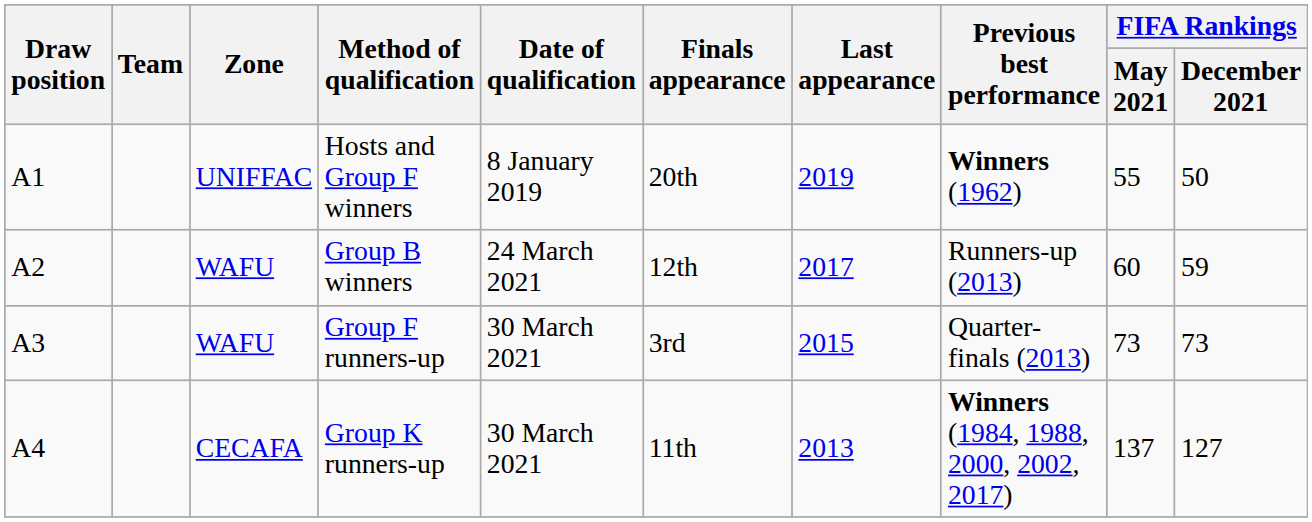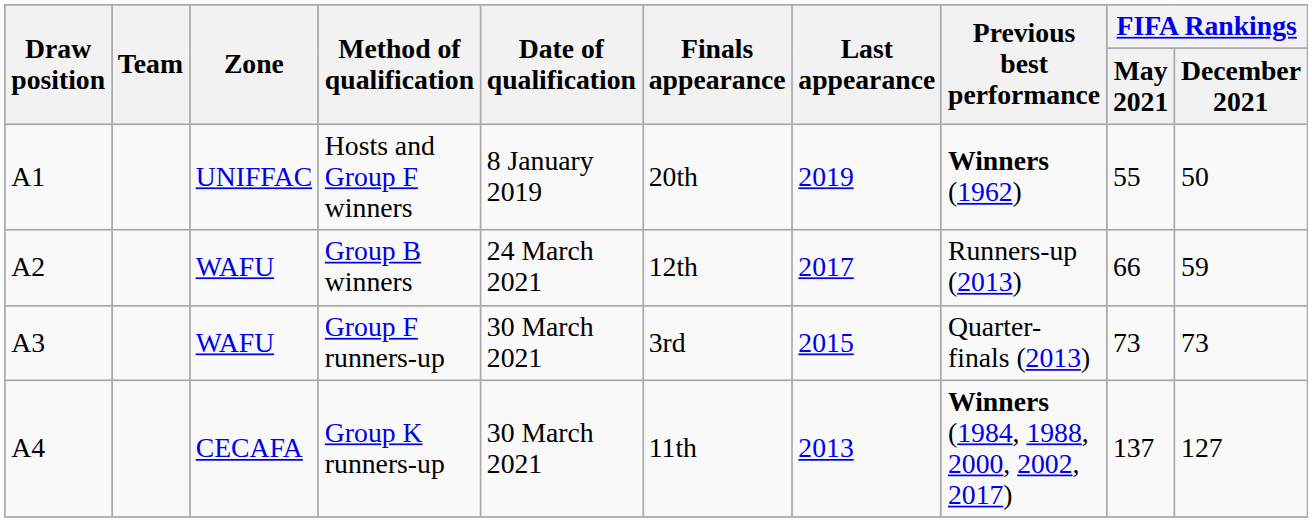 <table class="wikitable sortable">
 <tr>
 <th rowspan=2>Draw position</th>
 <th rowspan=2>Team</th>
 <th rowspan=2>Zone</th>
 <th rowspan=2>Method of<br>qualification</th>
 <th rowspan=2>Date of<br>qualification</th>
 <th rowspan=2>Finals<br>appearance</th>
 <th rowspan=2>Last<br>appearance</th>
 <th rowspan=2>Previous best<br>performance</th>
 <th colspan=2><a href='#'>FIFA Rankings</a></th>
 </tr>
 <tr>
 <th>May 2021</th>
 <th>December 2021</th>
 </tr>
 <tr>
 <td>A1</td>
 <td style=white-space:nowrap></td>
 <td><a href='#'>UNIFFAC</a></td>
 <td data-sort-value="*">Hosts and <a href='#'>Group F</a> winners</td>
 <td data-sort-value="3">8 January 2019</td>
 <td>20th</td>
 <td><a href='#'>2019</a></td>
 <td data-sort-value="9"><strong>Winners</strong> (<a href='#'>1962</a>)</td>
 <td>55</td>
 <td>50</td>
 </tr>
 <tr>
 <td>A2</td>
 <td style=white-space:nowrap></td>
 <td><a href='#'>WAFU</a></td>
 <td data-sort-value="G2"><a href='#'>Group B</a> winners</td>
 <td data-sort-value="21">24 March 2021</td>
 <td>12th</td>
 <td><a href='#'>2017</a></td>
 <td data-sort-value="1.2">Runners-up (<a href='#'>2013</a>)</td>
-<td>60</td>
+<td>66</td>
 <td>59</td>
 </tr>
 <tr>
 <td>A3</td>
 <td style=white-space:nowrap></td>
 <td><a href='#'>WAFU</a></td>
 <td data-sort-value="L1"><a href='#'>Group F</a> runners-up</td>
 <td data-sort-value="7">30 March 2021</td>
 <td>3rd</td>
 <td><a href='#'>2015</a></td>
 <td data-sort-value="2">Quarter-finals (<a href='#'>2013</a>)</td>
 <td>73</td>
 <td>73</td>
 </tr>
 <tr>
 <td>A4</td>
 <td style=white-space:nowrap></td>
 <td><a href='#'>CECAFA</a></td>
 <td data-sort-value="G1"><a href='#'>Group K</a> runners-up</td>
 <td data-sort-value="20">30 March 2021</td>
 <td>11th</td>
 <td><a href='#'>2013</a></td>
 <td data-sort-value="1.1"><strong>Winners</strong> (<a href='#'>1984</a>, <a href='#'>1988</a>, <a href='#'>2000</a>, <a href='#'>2002</a>, <a href='#'>2017</a>)</td>
 <td>137</td>
 <td>127</td>
 </tr>
 </table>
